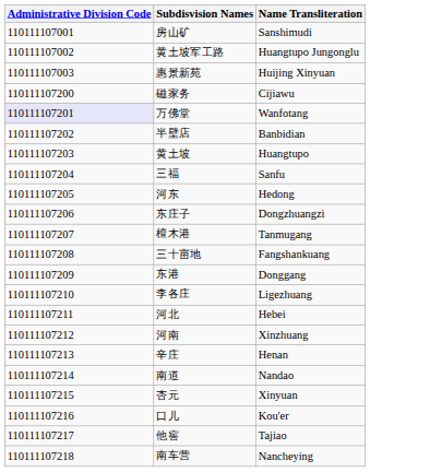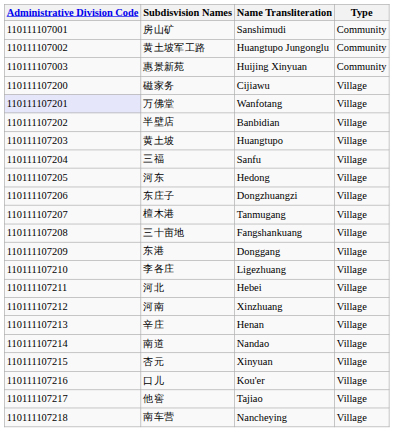 <table class="wikitable sortable">
 <tr>
 <th><a href='#'>Administrative Division Code</a></th>
 <th>Subdisvision Names</th>
 <th>Name Transliteration</th>
+<th>Type</th>
 </tr>
 <tr>
 <td>110111107001</td>
 <td>房山矿</td>
 <td>Sanshimudi</td>
+<td>Community</td>
 </tr>
 <tr>
 <td>110111107002</td>
 <td>黄土坡军工路</td>
 <td>Huangtupo Jungonglu</td>
+<td>Community</td>
 </tr>
 <tr>
 <td>110111107003</td>
 <td>惠景新苑</td>
 <td>Huijing Xinyuan</td>
+<td>Community</td>
 </tr>
 <tr>
 <td>110111107200</td>
 <td>磁家务</td>
 <td>Cijiawu</td>
+<td>Village</td>
 </tr>
 <tr>
 <td style="background: lavender;">110111107201</td>
 <td>万佛堂</td>
 <td>Wanfotang</td>
+<td>Village</td>
 </tr>
 <tr>
 <td>110111107202</td>
 <td>半壁店</td>
 <td>Banbidian</td>
+<td>Village</td>
 </tr>
 <tr>
 <td>110111107203</td>
 <td>黄土坡</td>
 <td>Huangtupo</td>
+<td>Village</td>
 </tr>
 <tr>
 <td>110111107204</td>
 <td>三福</td>
 <td>Sanfu</td>
+<td>Village</td>
 </tr>
 <tr>
 <td>110111107205</td>
 <td>河东</td>
 <td>Hedong</td>
+<td>Village</td>
 </tr>
 <tr>
 <td>110111107206</td>
 <td>东庄子</td>
 <td>Dongzhuangzi</td>
+<td>Village</td>
 </tr>
 <tr>
 <td>110111107207</td>
 <td>檀木港</td>
 <td>Tanmugang</td>
+<td>Village</td>
 </tr>
 <tr>
 <td>110111107208</td>
 <td>三十亩地</td>
 <td>Fangshankuang</td>
+<td>Village</td>
 </tr>
 <tr>
 <td>110111107209</td>
 <td>东港</td>
 <td>Donggang</td>
+<td>Village</td>
 </tr>
 <tr>
 <td>110111107210</td>
 <td>李各庄</td>
 <td>Ligezhuang</td>
+<td>Village</td>
 </tr>
 <tr>
 <td>110111107211</td>
 <td>河北</td>
 <td>Hebei</td>
+<td>Village</td>
 </tr>
 <tr>
 <td>110111107212</td>
 <td>河南</td>
 <td>Xinzhuang</td>
+<td>Village</td>
 </tr>
 <tr>
 <td>110111107213</td>
 <td>辛庄</td>
 <td>Henan</td>
+<td>Village</td>
 </tr>
 <tr>
 <td>110111107214</td>
 <td>南道</td>
 <td>Nandao</td>
+<td>Village</td>
 </tr>
 <tr>
 <td>110111107215</td>
 <td>杏元</td>
 <td>Xinyuan</td>
+<td>Village</td>
 </tr>
 <tr>
 <td>110111107216</td>
 <td>口儿</td>
 <td>Kou'er</td>
+<td>Village</td>
 </tr>
 <tr>
 <td>110111107217</td>
 <td>他窖</td>
 <td>Tajiao</td>
+<td>Village</td>
 </tr>
 <tr>
 <td>110111107218</td>
 <td>南车营</td>
 <td>Nancheying</td>
+<td>Village</td>
 </tr>
 </table>
